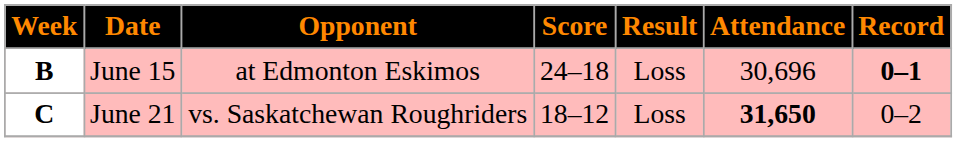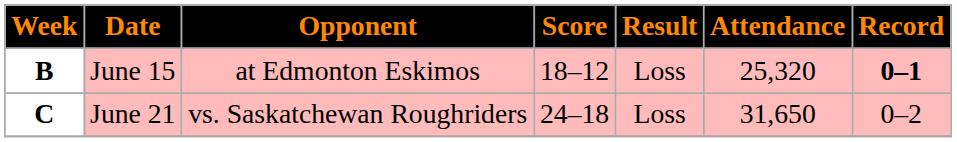 <table class="wikitable sortable">
 <tr>
 <th style="background:black;color:#FF8800;">Week</th>
 <th style="background:black;color:#FF8800;">Date</th>
 <th style="background:black;color:#FF8800;">Opponent</th>
 <th style="background:black;color:#FF8800;">Score</th>
 <th style="background:black;color:#FF8800;">Result</th>
 <th style="background:black;color:#FF8800;">Attendance</th>
 <th style="background:black;color:#FF8800;">Record</th>
 </tr>
 <tr align="center" bgcolor="#ffbbbb">
 <td style="text-align:center; background:white;"><span><strong>B</strong></span></td>
 <td>June 15</td>
 <td>at Edmonton Eskimos</td>
-<td>24–18</td>
+<td>18–12</td>
 <td>Loss</td>
-<td>30,696</td>
+<td>25,320</td>
 <td><strong>0–1</strong></td>
 </tr>
 <tr align="center" bgcolor="#ffbbbb">
 <td style="text-align:center; background:white;"><span><strong>C</strong></span></td>
 <td>June 21</td>
 <td>vs. Saskatchewan Roughriders</td>
-<td>18–12</td>
+<td>24–18</td>
 <td>Loss</td>
-<td><strong>31,650</strong></td>
+<td>31,650</td>
 <td>0–2</td>
 </tr>
 <tr>
 </tr>
 </table>
